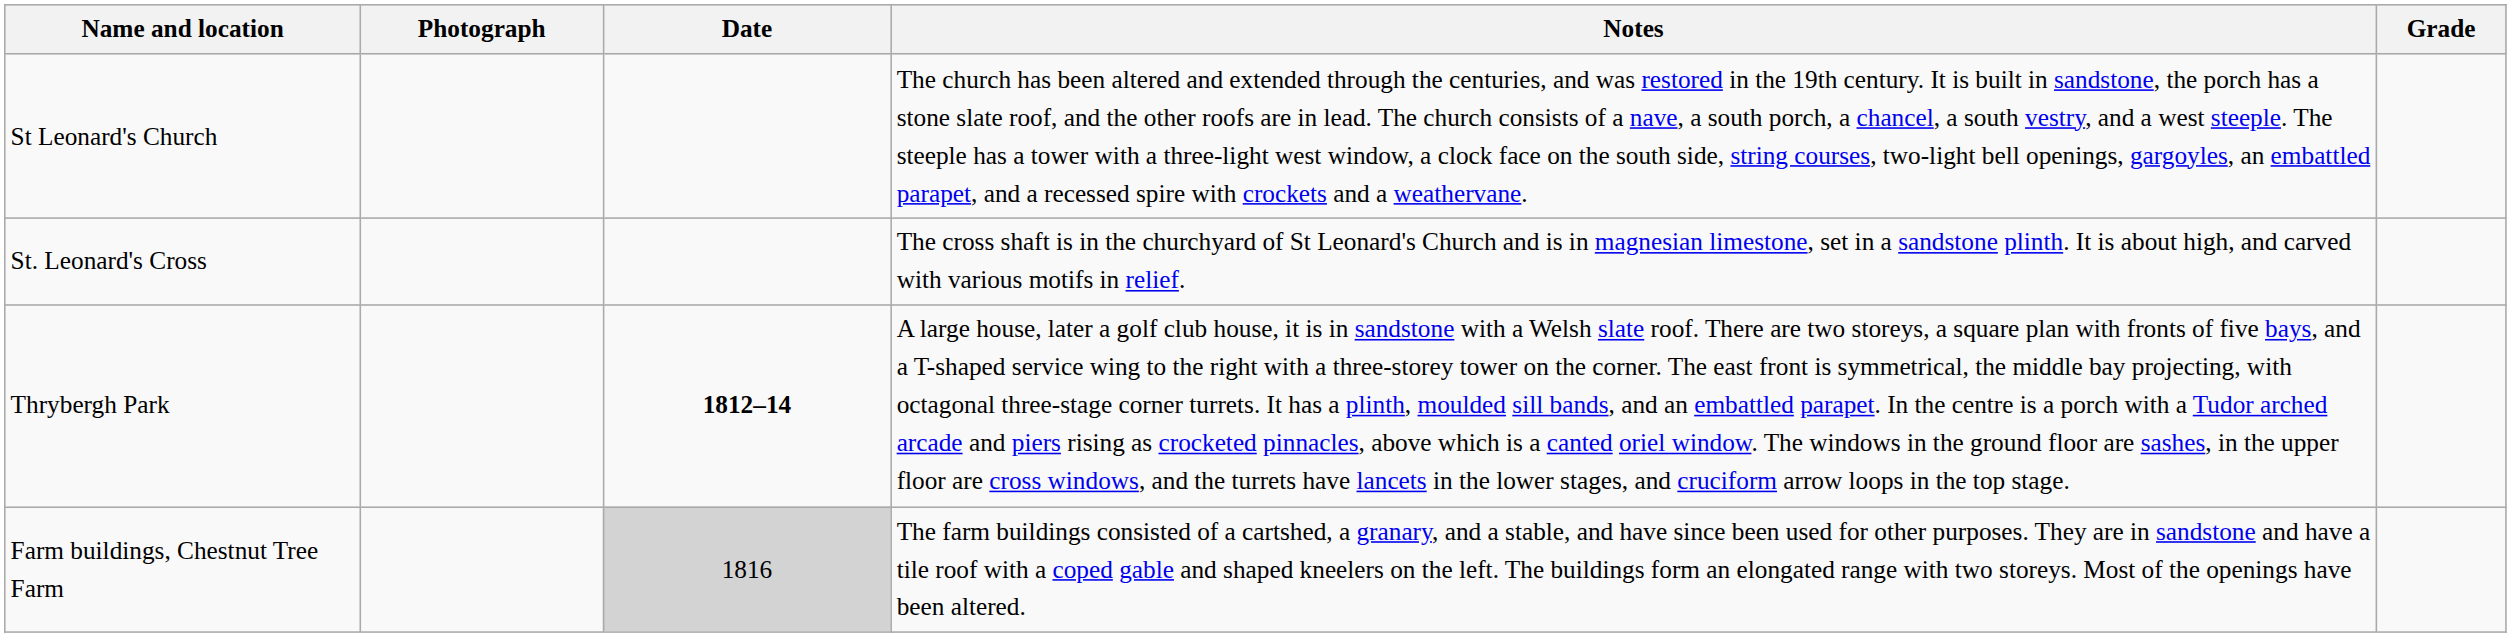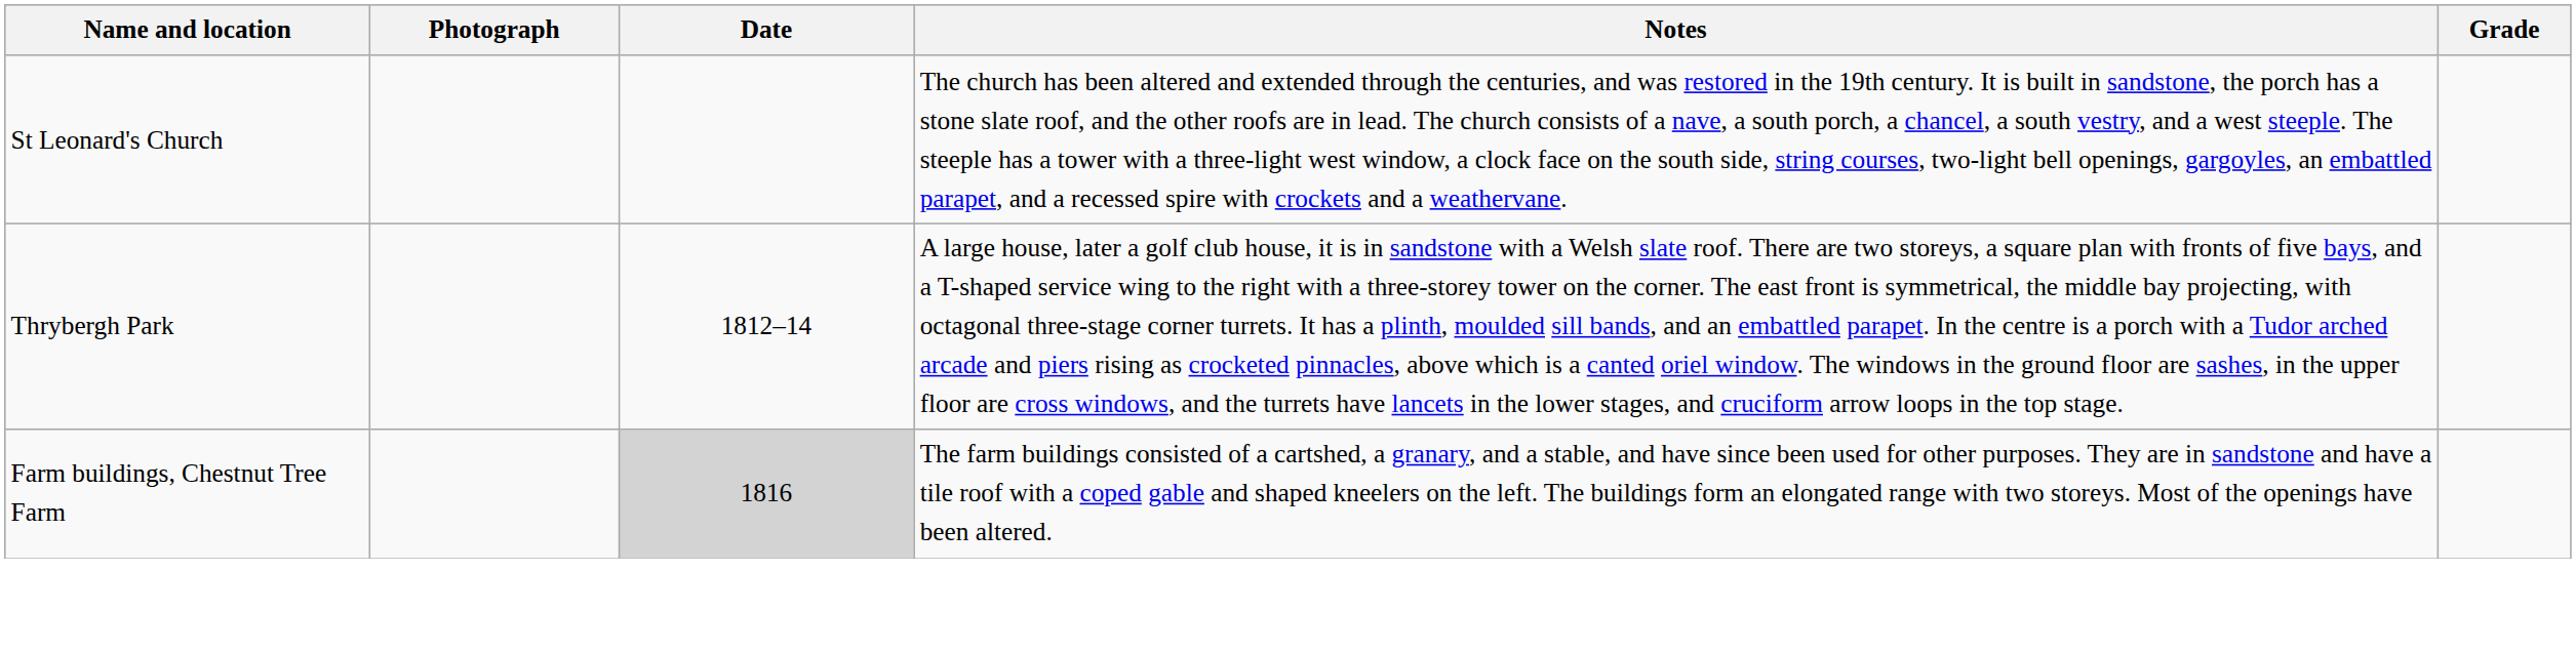 <table class="wikitable sortable plainrowheaders" style="width:100%; border:0; text-align:left; line-height:150%;">
 <tr>
 <th scope="col"  style="width:150px">Name and location</th>
 <th scope="col"  style="width:100px" class="unsortable">Photograph</th>
 <th scope="col"  style="width:120px">Date</th>
 <th scope="col"  style="width:650px" class="unsortable">Notes</th>
 <th scope="col"  style="width:50px">Grade</th>
 </tr>
 <tr>
 <td>St Leonard's Church<br><small></small></td>
 <td></td>
 <td align="center"></td>
 <td>The church has been altered and extended through the centuries, and was <a href='#'>restored</a> in the 19th century.  It is built in <a href='#'>sandstone</a>, the porch has a stone slate roof, and the other roofs are in lead.  The church consists of a <a href='#'>nave</a>, a south porch, a <a href='#'>chancel</a>, a south <a href='#'>vestry</a>, and a west <a href='#'>steeple</a>.  The steeple has a tower with a three-light west window, a clock face on the south side, <a href='#'>string courses</a>, two-light bell openings, <a href='#'>gargoyles</a>, an <a href='#'>embattled</a> <a href='#'>parapet</a>, and a recessed spire with <a href='#'>crockets</a> and a <a href='#'>weathervane</a>.</td>
 <td align="center" ></td>
 </tr>
 <tr>
-<td>St. Leonard's Cross<br><small></small></td>
-<td></td>
-<td align="center"></td>
-<td>The cross shaft is in the churchyard of St Leonard's Church and is in <a href='#'>magnesian limestone</a>, set in a <a href='#'>sandstone</a> <a href='#'>plinth</a>.  It is about  high, and carved with various motifs in <a href='#'>relief</a>.</td>
-<td align="center" ></td>
-</tr>
-<tr>
 <td>Thrybergh Park<br><small></small></td>
 <td></td>
-<td align="center"><strong>1812–14</strong></td>
+<td align="center">1812–14</td>
 <td>A large house, later a golf club house, it is in <a href='#'>sandstone</a> with a Welsh <a href='#'>slate</a> roof.  There are two storeys, a square plan with fronts of five <a href='#'>bays</a>, and a T-shaped service wing to the right with a three-storey tower on the corner.  The east front is symmetrical, the middle bay projecting, with octagonal three-stage corner turrets.  It has a <a href='#'>plinth</a>, <a href='#'>moulded</a> <a href='#'>sill bands</a>, and an <a href='#'>embattled</a> <a href='#'>parapet</a>.   In the centre is a porch with a <a href='#'>Tudor arched</a> <a href='#'>arcade</a> and <a href='#'>piers</a> rising as <a href='#'>crocketed</a> <a href='#'>pinnacles</a>, above which is a <a href='#'>canted</a> <a href='#'>oriel window</a>.  The windows in the ground floor are <a href='#'>sashes</a>, in the upper floor are <a href='#'>cross windows</a>, and the turrets have <a href='#'>lancets</a> in the lower stages, and <a href='#'>cruciform</a> arrow loops in the top stage.</td>
 <td align="center" ></td>
 </tr>
 <tr>
 <td>Farm buildings, Chestnut Tree Farm<br><small></small></td>
 <td></td>
 <td align="center" style="background: lightgrey;">1816</td>
 <td>The farm buildings consisted of a cartshed, a <a href='#'>granary</a>, and a stable, and have since been used for other purposes.  They are in <a href='#'>sandstone</a> and have a tile roof with a <a href='#'>coped</a> <a href='#'>gable</a> and shaped kneelers on the left.  The buildings form an elongated range with two storeys.  Most of the openings have been altered.</td>
 <td align="center" ></td>
 </tr>
 <tr>
 </tr>
 </table>
